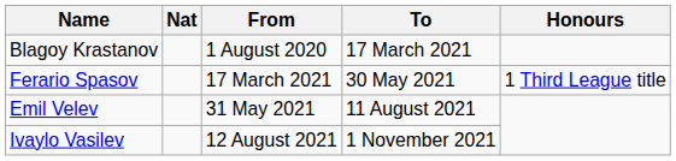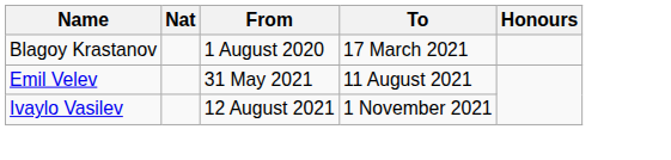 <table class="wikitable">
 <tr>
 <th>Name</th>
 <th>Nat</th>
 <th>From</th>
 <th>To</th>
 <th>Honours</th>
 </tr>
 <tr>
 <td>Blagoy Krastanov</td>
 <td></td>
 <td>1 August 2020</td>
 <td>17 March 2021</td>
 <td></td>
 </tr>
 <tr>
-<td><a href='#'>Ferario Spasov</a></td>
-<td></td>
-<td>17 March 2021</td>
-<td>30 May 2021</td>
-<td>1 <a href='#'>Third League</a> title</td>
-</tr>
-<tr>
 <td><a href='#'>Emil Velev</a></td>
 <td></td>
 <td>31 May 2021</td>
 <td>11 August 2021</td>
 </tr>
 <tr>
 <td><a href='#'>Ivaylo Vasilev</a></td>
 <td></td>
 <td>12 August 2021</td>
 <td>1 November 2021</td>
 </tr>
 </table>
